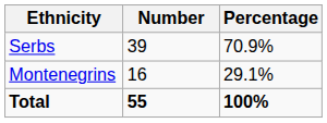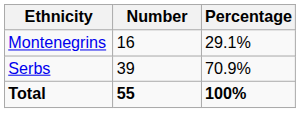 <table class="wikitable">
 <tr>
 <th width="100px">Ethnicity</th>
 <th width="80px">Number</th>
 <th width="80px">Percentage</th>
 </tr>
 <tr>
+<td><a href='#'>Montenegrins</a></td>
+<td>16</td>
+<td>29.1%</td>
+</tr>
+<tr>
 <td><a href='#'>Serbs</a></td>
 <td>39</td>
 <td>70.9%</td>
-</tr>
-<tr>
-<td><a href='#'>Montenegrins</a></td>
-<td>16</td>
-<td>29.1%</td>
 </tr>
 <tr>
 <td><strong>Total</strong></td>
 <td><strong>55</strong></td>
 <td><strong>100%</strong></td>
 </tr>
 </table>
